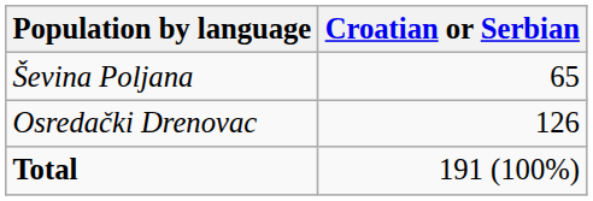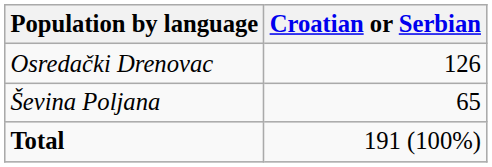 <table class="wikitable sortable">
 <tr>
 <th>Population by language</th>
 <th><a href='#'>Croatian</a> or <a href='#'>Serbian</a></th>
 </tr>
 <tr>
+<td><em>Osredački Drenovac</em></td>
+<td align="right">126</td>
+</tr>
+<tr>
 <td><em>Ševina Poljana</em></td>
 <td align="right">65</td>
-</tr>
-<tr>
-<td><em>Osredački Drenovac</em></td>
-<td align="right">126</td>
 </tr>
 <tr>
 <td><strong>Total</strong></td>
 <td align="right">191 (100%)</td>
 </tr>
 </table>
